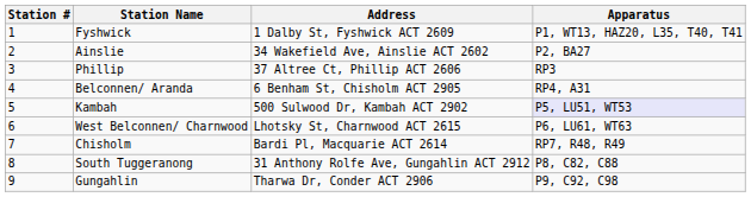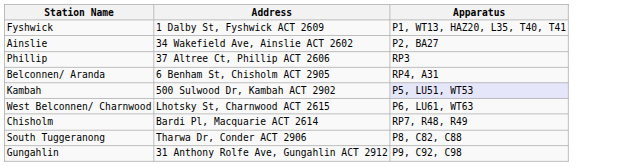 <table class=wikitable>
 <tr valign=bottom>
-<th>Station #</th>
 <th>Station Name</th>
 <th>Address</th>
 <th>Apparatus</th>
 </tr>
 <tr>
-<td>1</td>
 <td>Fyshwick</td>
 <td>1 Dalby St, Fyshwick ACT 2609</td>
 <td>P1, WT13, HAZ20, L35, T40, T41</td>
 </tr>
 <tr>
-<td>2</td>
 <td>Ainslie</td>
 <td>34 Wakefield Ave, Ainslie ACT 2602</td>
 <td>P2, BA27</td>
 </tr>
 <tr>
-<td>3</td>
 <td>Phillip</td>
 <td>37 Altree Ct, Phillip ACT 2606</td>
 <td>RP3</td>
 </tr>
 <tr>
-<td>4</td>
 <td>Belconnen/ Aranda</td>
 <td>6 Benham St, Chisholm ACT 2905</td>
 <td>RP4, A31</td>
 </tr>
 <tr>
-<td>5</td>
 <td>Kambah</td>
 <td>500 Sulwood Dr, Kambah ACT 2902</td>
 <td style="background: lavender;">P5, LU51, WT53</td>
 </tr>
 <tr>
-<td>6</td>
 <td>West Belconnen/ Charnwood</td>
 <td>Lhotsky St, Charnwood ACT 2615</td>
 <td>P6, LU61, WT63</td>
 </tr>
 <tr>
-<td>7</td>
 <td>Chisholm</td>
 <td>Bardi Pl, Macquarie ACT 2614</td>
 <td>RP7, R48, R49</td>
 </tr>
 <tr>
-<td>8</td>
 <td>South Tuggeranong</td>
-<td>31 Anthony Rolfe Ave, Gungahlin ACT 2912</td>
+<td>Tharwa Dr, Conder ACT 2906</td>
 <td>P8, C82, C88</td>
 </tr>
 <tr>
-<td>9</td>
 <td>Gungahlin</td>
-<td>Tharwa Dr, Conder ACT 2906</td>
+<td>31 Anthony Rolfe Ave, Gungahlin ACT 2912</td>
 <td>P9, C92, C98</td>
 </tr>
 </table>
